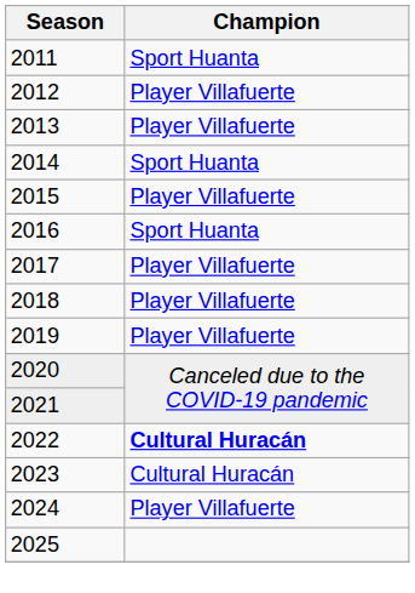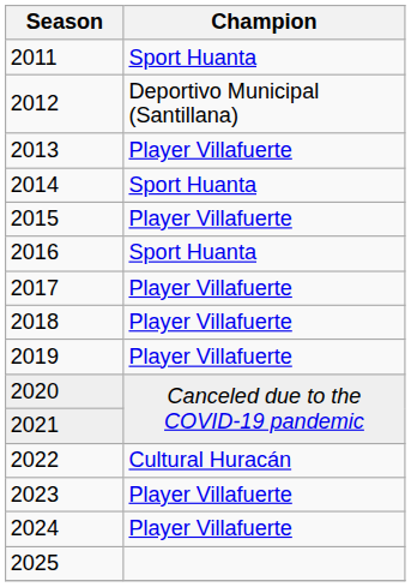 <table class="wikitable sortable">
 <tr>
 <th width=80px>Season</th>
 <th width=200px>Champion</th>
 </tr>
 <tr>
 <td>2011</td>
 <td><a href='#'>Sport Huanta</a></td>
 </tr>
 <tr>
 <td>2012</td>
-<td><a href='#'>Player Villafuerte</a></td>
+<td>Deportivo Municipal (Santillana)</td>
 </tr>
 <tr>
 <td>2013</td>
 <td><a href='#'>Player Villafuerte</a></td>
 </tr>
 <tr>
 <td>2014</td>
 <td><a href='#'>Sport Huanta</a></td>
 </tr>
 <tr>
 <td>2015</td>
 <td><a href='#'>Player Villafuerte</a></td>
 </tr>
 <tr>
 <td>2016</td>
 <td><a href='#'>Sport Huanta</a></td>
 </tr>
 <tr>
 <td>2017</td>
 <td><a href='#'>Player Villafuerte</a></td>
 </tr>
 <tr>
 <td>2018</td>
 <td><a href='#'>Player Villafuerte</a></td>
 </tr>
 <tr>
 <td>2019</td>
 <td><a href='#'>Player Villafuerte</a></td>
 </tr>
 <tr bgcolor=#efefef>
 <td>2020</td>
 <td rowspan=2 colspan="1" align=center><em>Canceled due to the <a href='#'>COVID-19 pandemic</a></em></td>
 </tr>
 <tr bgcolor=#efefef>
 <td>2021</td>
 </tr>
 <tr>
 <td>2022</td>
-<td><strong><a href='#'>Cultural Huracán</a></strong></td>
+<td><a href='#'>Cultural Huracán</a></td>
 </tr>
 <tr>
 <td>2023</td>
-<td><a href='#'>Cultural Huracán</a></td>
+<td><a href='#'>Player Villafuerte</a></td>
 </tr>
 <tr>
 <td>2024</td>
 <td><a href='#'>Player Villafuerte</a></td>
 </tr>
 <tr>
 <td>2025</td>
 <td></td>
 </tr>
 <tr>
 </tr>
 </table>
